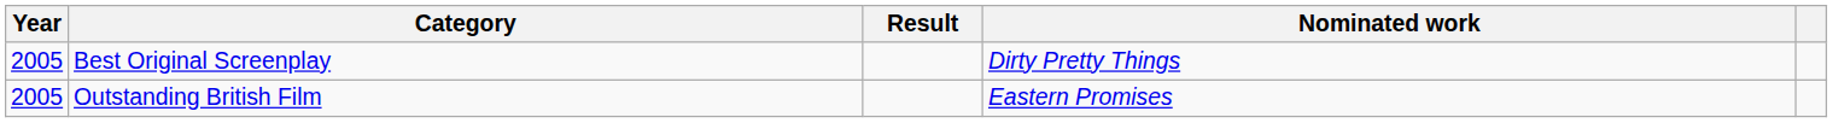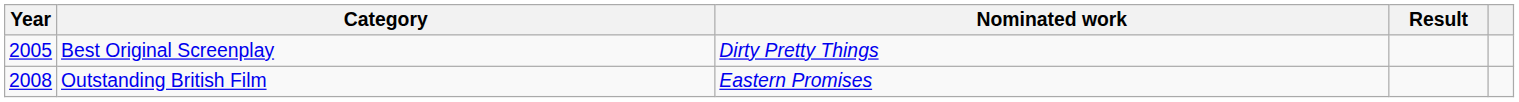 <table class="wikitable sortable">
 <tr>
 <th scope="col" style="width:1em;">Year</th>
 <th scope="col" style="width:39em;">Category</th>
+<th scope="col" style="width:40em;">Nominated work</th>
 <th scope="col" style="width:5em;">Result</th>
-<th scope="col" style="width:40em;">Nominated work</th>
 <th scope="col" style="width:1em;"class="unsortable"></th>
 </tr>
 <tr>
 <td><a href='#'>2005</a></td>
 <td><a href='#'>Best Original Screenplay</a></td>
+<td><em><a href='#'>Dirty Pretty Things</a></em></td>
 <td></td>
-<td><em><a href='#'>Dirty Pretty Things</a></em></td>
 <td></td>
 </tr>
 <tr>
-<td><a href='#'>2005</a></td>
+<td><a href='#'>2008</a></td>
 <td><a href='#'>Outstanding British Film</a></td>
+<td><em><a href='#'>Eastern Promises</a></em></td>
 <td></td>
-<td><em><a href='#'>Eastern Promises</a></em></td>
 <td></td>
 </tr>
 </table>
